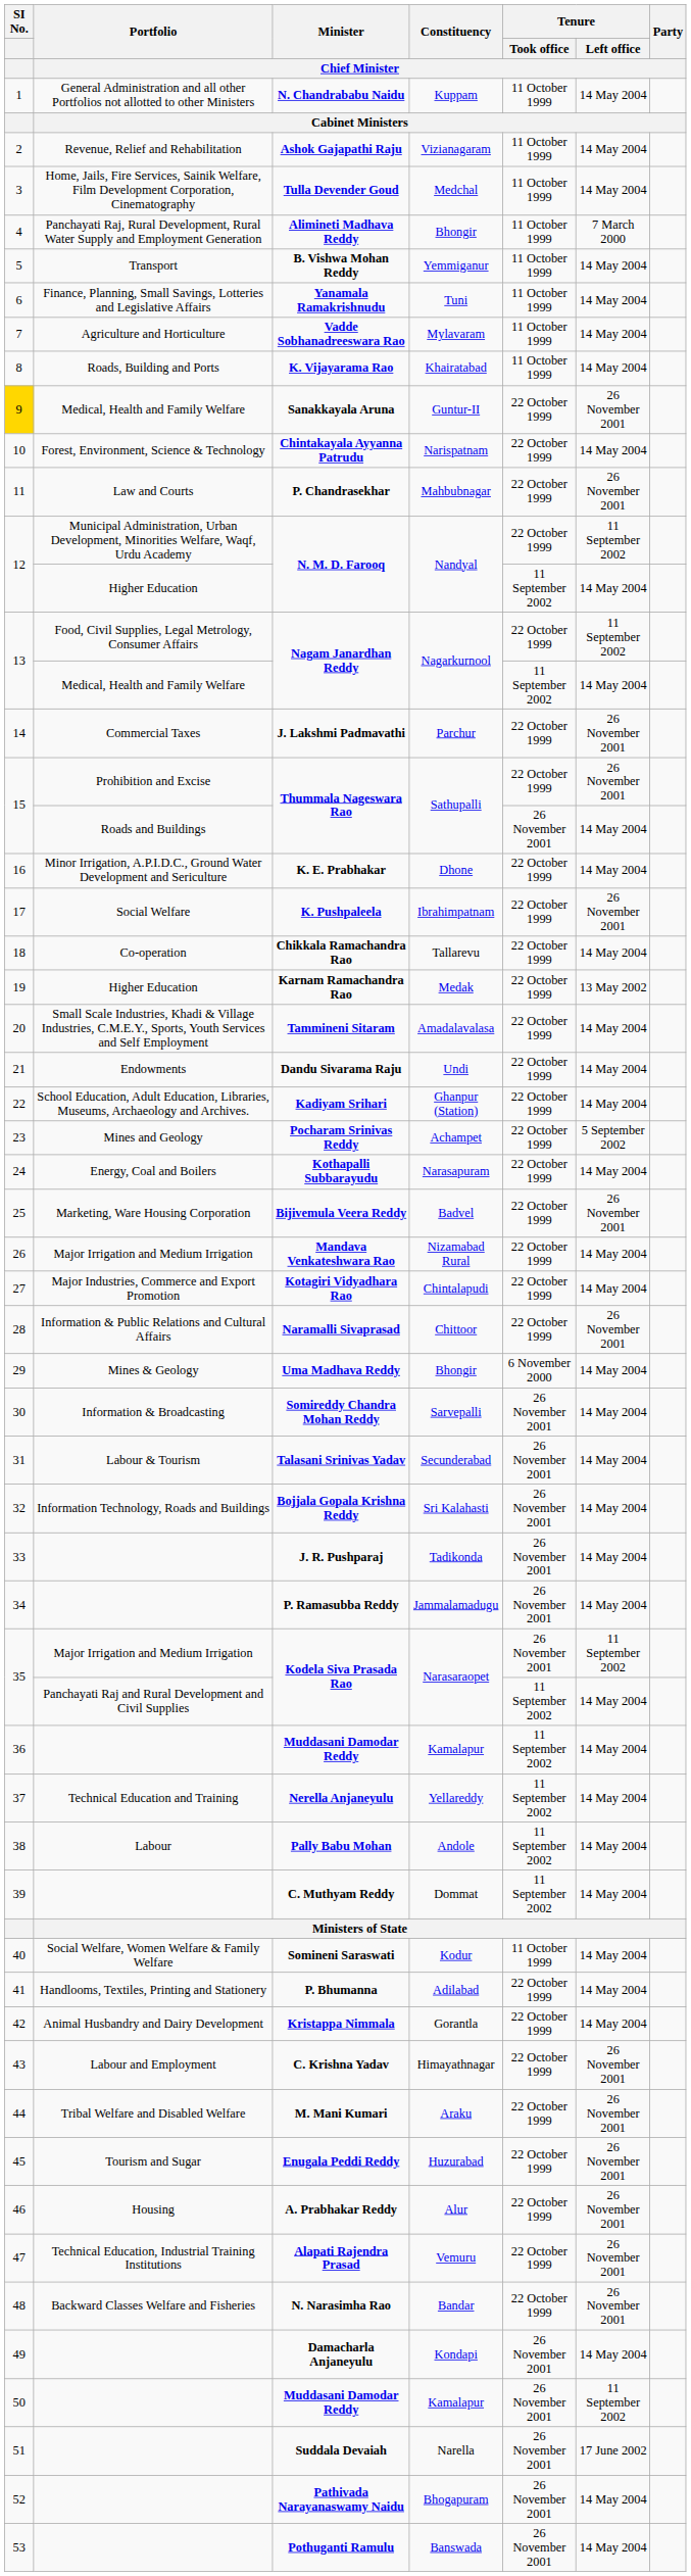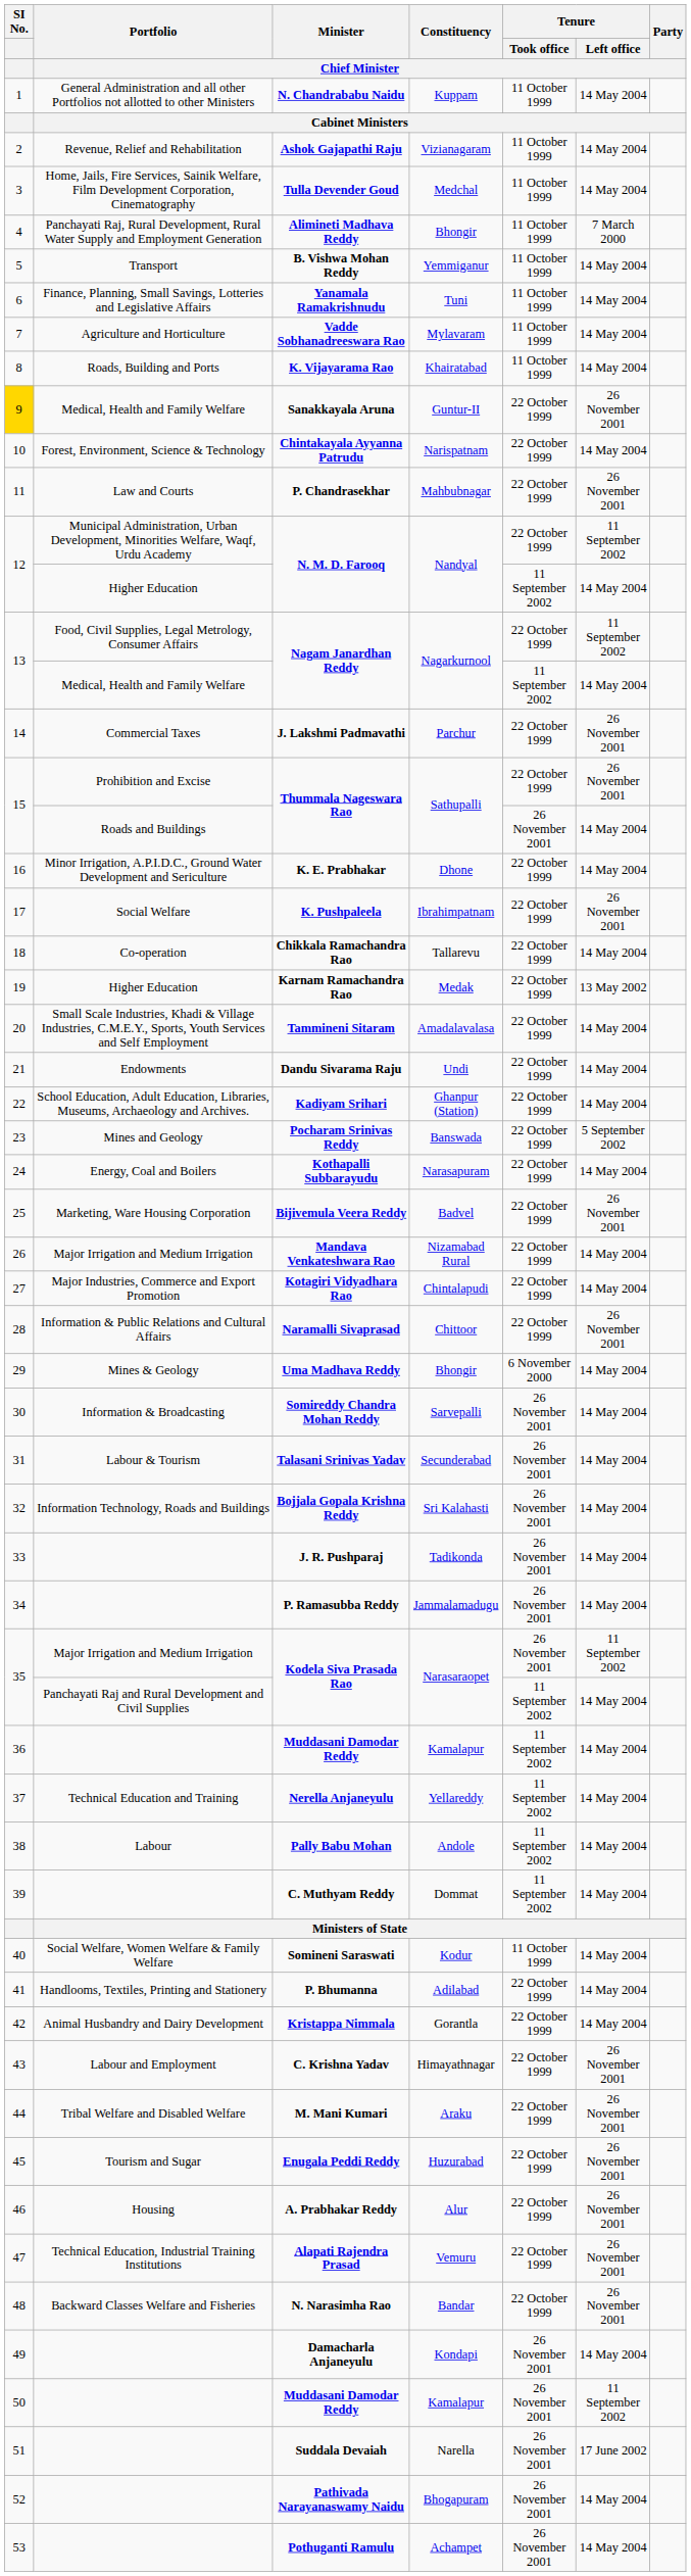 <table class ="wikitable">
 <tr style="text-align: center;">
 <th>SI No.</th>
 <th rowspan="2">Portfolio</th>
 <th rowspan=2>Minister</th>
 <th rowspan=2>Constituency</th>
 <th colspan=2>Tenure</th>
 <th rowspan=2 colspan="2" scope="col">Party</th>
 </tr>
 <tr style="text-align: center;">
 <th></th>
 <th>Took office</th>
 <th>Left office</th>
 </tr>
 <tr style="text-align: center;">
 <th></th>
 <th colspan="7"><strong><a href='#'>Chief Minister</a></strong></th>
 </tr>
 <tr style="text-align: center;">
 <td>1</td>
 <td>General Administration and all other Portfolios not allotted to other Ministers</td>
 <td><strong><a href='#'>N. Chandrababu Naidu</a></strong></td>
 <td><a href='#'>Kuppam</a></td>
 <td>11 October 1999</td>
 <td>14 May 2004</td>
 <td></td>
 </tr>
 <tr style="text-align: center;">
 <th></th>
 <th colspan="7"><strong>Cabinet Ministers</strong></th>
 </tr>
 <tr style="text-align: center;">
 <td>2</td>
 <td>Revenue, Relief and Rehabilitation</td>
 <td><strong><a href='#'>Ashok Gajapathi Raju</a></strong></td>
 <td><a href='#'>Vizianagaram</a></td>
 <td>11 October 1999</td>
 <td>14 May 2004</td>
 <td></td>
 </tr>
 <tr style="text-align: center;">
 <td>3</td>
 <td>Home, Jails, Fire Services, Sainik Welfare, Film Development Corporation, Cinematography</td>
 <td><strong><a href='#'>Tulla Devender Goud</a></strong></td>
 <td><a href='#'>Medchal</a></td>
 <td>11 October 1999</td>
 <td>14 May 2004</td>
 <td></td>
 </tr>
 <tr style="text-align: center;">
 <td>4</td>
 <td>Panchayati Raj, Rural Development, Rural Water Supply and Employment Generation</td>
 <td><strong><a href='#'>Alimineti Madhava Reddy</a></strong></td>
 <td><a href='#'>Bhongir</a></td>
 <td>11 October 1999</td>
 <td>7 March 2000 </td>
 <td></td>
 </tr>
 <tr style="text-align: center;">
 <td>5</td>
 <td>Transport</td>
 <td><strong>B. Vishwa Mohan Reddy</strong></td>
 <td><a href='#'>Yemmiganur</a></td>
 <td>11 October 1999</td>
 <td>14 May 2004</td>
 <td></td>
 </tr>
 <tr style="text-align: center;">
 <td>6</td>
 <td>Finance, Planning, Small Savings, Lotteries and Legislative Affairs</td>
 <td><strong><a href='#'>Yanamala Ramakrishnudu</a></strong></td>
 <td><a href='#'>Tuni</a></td>
 <td>11 October 1999</td>
 <td>14 May 2004</td>
 <td></td>
 </tr>
 <tr style="text-align: center;">
 <td>7</td>
 <td>Agriculture and Horticulture</td>
 <td><strong><a href='#'>Vadde Sobhanadreeswara Rao</a></strong></td>
 <td><a href='#'>Mylavaram</a></td>
 <td>11 October 1999</td>
 <td>14 May 2004</td>
 <td></td>
 </tr>
 <tr style="text-align: center;">
 <td>8</td>
 <td>Roads, Building and Ports</td>
 <td><strong><a href='#'>K. Vijayarama Rao</a></strong></td>
 <td><a href='#'>Khairatabad</a></td>
 <td>11 October 1999</td>
 <td>14 May 2004</td>
 <td></td>
 </tr>
 <tr style="text-align: center;">
 <td style="background: gold;">9</td>
 <td>Medical, Health and Family Welfare</td>
 <td><strong>Sanakkayala Aruna</strong></td>
 <td><a href='#'>Guntur-II</a></td>
 <td>22 October 1999</td>
 <td>26 November 2001</td>
 <td></td>
 </tr>
 <tr style="text-align: center;">
 <td>10</td>
 <td>Forest, Environment, Science & Technology</td>
 <td><strong><a href='#'>Chintakayala Ayyanna Patrudu</a></strong></td>
 <td><a href='#'>Narispatnam</a></td>
 <td>22 October 1999</td>
 <td>14 May 2004</td>
 <td></td>
 </tr>
 <tr style="text-align: center;">
 <td>11</td>
 <td>Law and Courts</td>
 <td><strong>P. Chandrasekhar</strong></td>
 <td><a href='#'>Mahbubnagar</a></td>
 <td>22 October 1999</td>
 <td>26 November 2001</td>
 <td></td>
 </tr>
 <tr style="text-align: center;">
 <td rowspan=2>12</td>
 <td>Municipal Administration, Urban Development, Minorities Welfare, Waqf, Urdu Academy</td>
 <td rowspan=2><strong><a href='#'>N. M. D. Farooq</a></strong></td>
 <td rowspan=2><a href='#'>Nandyal</a></td>
 <td>22 October 1999</td>
 <td>11 September 2002</td>
 <td></td>
 </tr>
 <tr style="text-align: center;">
 <td>Higher Education</td>
 <td>11 September 2002</td>
 <td>14 May 2004</td>
 <td></td>
 </tr>
 <tr style="text-align: center;">
 <td rowspan=2>13</td>
 <td>Food, Civil Supplies, Legal Metrology, Consumer Affairs</td>
 <td rowspan=2><strong><a href='#'>Nagam Janardhan Reddy</a></strong></td>
 <td rowspan=2><a href='#'>Nagarkurnool</a></td>
 <td>22 October 1999</td>
 <td>11 September 2002</td>
 <td></td>
 </tr>
 <tr style="text-align: center;">
 <td>Medical, Health and Family Welfare</td>
 <td>11 September 2002</td>
 <td>14 May 2004</td>
 <td></td>
 </tr>
 <tr style="text-align: center;">
 <td>14</td>
 <td>Commercial Taxes</td>
 <td><strong>J. Lakshmi Padmavathi</strong></td>
 <td><a href='#'>Parchur</a></td>
 <td>22 October 1999</td>
 <td>26 November 2001</td>
 <td></td>
 </tr>
 <tr style="text-align: center;">
 <td rowspan=2>15</td>
 <td>Prohibition and Excise</td>
 <td rowspan=2><strong><a href='#'>Thummala Nageswara Rao</a></strong></td>
 <td rowspan=2><a href='#'>Sathupalli</a></td>
 <td>22 October 1999</td>
 <td>26 November 2001</td>
 <td></td>
 </tr>
 <tr style="text-align: center;">
 <td>Roads and Buildings</td>
 <td>26 November 2001</td>
 <td>14 May 2004</td>
 </tr>
 <tr style="text-align: center;">
 <td>16</td>
 <td>Minor Irrigation, A.P.I.D.C., Ground Water Development and Sericulture</td>
 <td><strong>K. E. Prabhakar</strong></td>
 <td><a href='#'>Dhone</a></td>
 <td>22 October 1999</td>
 <td>14 May 2004</td>
 <td></td>
 </tr>
 <tr style="text-align: center;">
 <td>17</td>
 <td>Social Welfare</td>
 <td><strong><a href='#'>K. Pushpaleela</a></strong></td>
 <td><a href='#'>Ibrahimpatnam</a></td>
 <td>22 October 1999</td>
 <td>26 November 2001</td>
 <td></td>
 </tr>
 <tr style="text-align: center;">
 <td>18</td>
 <td>Co-operation</td>
 <td><strong>Chikkala Ramachandra Rao</strong></td>
 <td>Tallarevu</td>
 <td>22 October 1999</td>
 <td>14 May 2004</td>
 <td></td>
 </tr>
 <tr style="text-align: center;">
 <td>19</td>
 <td>Higher Education</td>
 <td><strong>Karnam Ramachandra Rao</strong></td>
 <td><a href='#'>Medak</a></td>
 <td>22 October 1999</td>
 <td>13 May 2002 </td>
 <td></td>
 </tr>
 <tr style="text-align: center;">
 <td>20</td>
 <td>Small Scale Industries, Khadi & Village Industries, C.M.E.Y., Sports, Youth Services and Self Employment</td>
 <td><strong><a href='#'>Tammineni Sitaram</a></strong></td>
 <td><a href='#'>Amadalavalasa</a></td>
 <td>22 October 1999</td>
 <td>14 May 2004</td>
 <td></td>
 </tr>
 <tr style="text-align: center;">
 <td>21</td>
 <td>Endowments</td>
 <td><strong>Dandu Sivarama Raju</strong></td>
 <td><a href='#'>Undi</a></td>
 <td>22 October 1999</td>
 <td>14 May 2004</td>
 <td></td>
 </tr>
 <tr style="text-align: center;">
 <td>22</td>
 <td>School Education, Adult Education, Libraries, Museums, Archaeology and Archives.</td>
 <td><strong><a href='#'>Kadiyam Srihari</a></strong></td>
 <td><a href='#'>Ghanpur (Station)</a></td>
 <td>22 October 1999</td>
 <td>14 May 2004</td>
 <td></td>
 </tr>
 <tr style="text-align: center;">
 <td>23</td>
 <td>Mines and Geology</td>
 <td><strong><a href='#'>Pocharam Srinivas Reddy</a></strong></td>
-<td><a href='#'>Achampet</a></td>
+<td><a href='#'>Banswada</a></td>
 <td>22 October 1999</td>
 <td>5 September 2002  </td>
 <td></td>
 </tr>
 <tr style="text-align: center;">
 <td>24</td>
 <td>Energy, Coal and Boilers</td>
 <td><strong><a href='#'>Kothapalli Subbarayudu</a></strong></td>
 <td><a href='#'>Narasapuram</a></td>
 <td>22 October 1999</td>
 <td>14 May 2004</td>
 <td></td>
 </tr>
 <tr style="text-align: center;">
 <td>25</td>
 <td>Marketing, Ware Housing Corporation</td>
 <td><strong><a href='#'>Bijivemula Veera Reddy</a></strong></td>
 <td><a href='#'>Badvel</a></td>
 <td>22 October 1999</td>
 <td>26 November 2001</td>
 <td></td>
 </tr>
 <tr style="text-align: center;">
 <td>26</td>
 <td>Major Irrigation and Medium Irrigation</td>
 <td><strong><a href='#'>Mandava Venkateshwara Rao</a></strong></td>
 <td><a href='#'>Nizamabad Rural</a></td>
 <td>22 October 1999</td>
 <td>14 May 2004</td>
 <td></td>
 </tr>
 <tr style="text-align: center;">
 <td>27</td>
 <td>Major Industries, Commerce and Export Promotion</td>
 <td><strong><a href='#'>Kotagiri Vidyadhara Rao</a></strong></td>
 <td><a href='#'>Chintalapudi</a></td>
 <td>22 October 1999</td>
 <td>14 May 2004</td>
 <td></td>
 </tr>
 <tr style="text-align: center;">
 <td>28</td>
 <td>Information & Public Relations and Cultural Affairs</td>
 <td><strong><a href='#'>Naramalli Sivaprasad</a></strong></td>
 <td><a href='#'>Chittoor</a></td>
 <td>22 October 1999 </td>
 <td>26 November 2001</td>
 <td></td>
 </tr>
 <tr style="text-align: center;">
 <td>29</td>
 <td>Mines & Geology</td>
 <td><strong><a href='#'>Uma Madhava Reddy</a></strong></td>
 <td><a href='#'>Bhongir</a></td>
 <td>6 November 2000</td>
 <td>14 May 2004</td>
 <td></td>
 </tr>
 <tr style="text-align: center;">
 <td>30</td>
 <td>Information & Broadcasting</td>
 <td><strong><a href='#'>Somireddy Chandra Mohan Reddy</a></strong></td>
 <td><a href='#'>Sarvepalli</a></td>
 <td>26 November 2001</td>
 <td>14 May 2004</td>
 <td></td>
 </tr>
 <tr style="text-align: center;">
 <td>31</td>
 <td>Labour & Tourism</td>
 <td><strong><a href='#'>Talasani Srinivas Yadav</a></strong></td>
 <td><a href='#'>Secunderabad</a></td>
 <td>26 November 2001</td>
 <td>14 May 2004</td>
 <td></td>
 </tr>
 <tr style="text-align: center;">
 <td>32</td>
 <td>Information Technology, Roads and Buildings</td>
 <td><strong><a href='#'>Bojjala Gopala Krishna Reddy</a></strong></td>
 <td><a href='#'>Sri Kalahasti</a></td>
 <td>26 November 2001</td>
 <td>14 May 2004</td>
 <td></td>
 </tr>
 <tr style="text-align: center;">
 <td>33</td>
 <td></td>
 <td><strong>J. R. Pushparaj</strong></td>
 <td><a href='#'>Tadikonda</a></td>
 <td>26 November 2001</td>
 <td>14 May 2004</td>
 <td></td>
 </tr>
 <tr style="text-align: center;">
 <td>34</td>
 <td></td>
 <td><strong>P. Ramasubba Reddy</strong></td>
 <td><a href='#'>Jammalamadugu</a></td>
 <td>26 November 2001</td>
 <td>14 May 2004</td>
 <td></td>
 </tr>
 <tr style="text-align: center;">
 <td rowspan="2">35</td>
 <td>Major Irrigation and Medium Irrigation</td>
 <td rowspan=2><strong><a href='#'>Kodela Siva Prasada Rao</a></strong></td>
 <td rowspan=2><a href='#'>Narasaraopet</a></td>
 <td>26 November 2001</td>
 <td>11 September 2002</td>
 <td></td>
 </tr>
 <tr style="text-align: center;">
 <td>Panchayati Raj and Rural Development and Civil Supplies</td>
 <td>11 September 2002</td>
 <td>14 May 2004</td>
 <td></td>
 </tr>
 <tr style="text-align: center;">
 <td>36</td>
 <td></td>
 <td><strong><a href='#'>Muddasani Damodar Reddy</a></strong></td>
 <td><a href='#'>Kamalapur</a></td>
 <td>11 September 2002 </td>
 <td>14 May 2004</td>
 <td></td>
 </tr>
 <tr style="text-align: center;">
 <td>37</td>
 <td>Technical Education and Training</td>
 <td><strong><a href='#'>Nerella Anjaneyulu</a></strong></td>
 <td><a href='#'>Yellareddy</a></td>
 <td>11 September 2002</td>
 <td>14 May 2004</td>
 <td></td>
 </tr>
 <tr style="text-align: center;">
 <td>38</td>
 <td>Labour</td>
 <td><strong><a href='#'>Pally Babu Mohan</a></strong></td>
 <td><a href='#'>Andole</a></td>
 <td>11 September 2002</td>
 <td>14 May 2004</td>
 <td></td>
 </tr>
 <tr style="text-align: center;">
 <td>39</td>
 <td></td>
 <td><strong>C. Muthyam Reddy</strong></td>
 <td>Dommat</td>
 <td>11 September 2002</td>
 <td>14 May 2004</td>
 <td></td>
 </tr>
 <tr style="text-align: center;">
 <th></th>
 <th colspan="7"><strong>Ministers of State</strong></th>
 </tr>
 <tr style="text-align: center;">
 <td>40</td>
 <td>Social Welfare, Women Welfare & Family Welfare</td>
 <td><strong>Somineni Saraswati</strong></td>
 <td><a href='#'>Kodur</a></td>
 <td>11 October 1999</td>
 <td>14 May 2004</td>
 <td></td>
 </tr>
 <tr style="text-align: center;">
 <td>41</td>
 <td>Handlooms, Textiles, Printing and Stationery</td>
 <td><strong>P. Bhumanna</strong></td>
 <td><a href='#'>Adilabad</a></td>
 <td>22 October 1999</td>
 <td>14 May 2004</td>
 <td></td>
 </tr>
 <tr style="text-align: center;">
 <td>42</td>
 <td>Animal Husbandry and Dairy Development</td>
 <td><strong><a href='#'>Kristappa Nimmala</a></strong></td>
 <td>Gorantla</td>
 <td>22 October 1999</td>
 <td>14 May 2004</td>
 <td></td>
 </tr>
 <tr style="text-align: center;">
 <td>43</td>
 <td>Labour and Employment</td>
 <td><strong>C. Krishna Yadav</strong></td>
 <td>Himayathnagar</td>
 <td>22 October 1999</td>
 <td>26 November 2001</td>
 <td></td>
 </tr>
 <tr style="text-align: center;">
 <td>44</td>
 <td>Tribal Welfare and Disabled Welfare</td>
 <td><strong>M. Mani Kumari</strong></td>
 <td><a href='#'>Araku</a></td>
 <td>22 October 1999</td>
 <td>26 November 2001</td>
 <td></td>
 </tr>
 <tr style="text-align: center;">
 <td>45</td>
 <td>Tourism and Sugar</td>
 <td><strong><a href='#'>Enugala Peddi Reddy</a></strong></td>
 <td><a href='#'>Huzurabad</a></td>
 <td>22 October 1999</td>
 <td>26 November 2001</td>
 <td></td>
 </tr>
 <tr style="text-align: center;">
 <td>46</td>
 <td>Housing</td>
 <td><strong>A. Prabhakar Reddy</strong></td>
 <td><a href='#'>Alur</a></td>
 <td>22 October 1999</td>
 <td>26 November 2001</td>
 <td></td>
 </tr>
 <tr style="text-align: center;">
 <td>47</td>
 <td>Technical Education, Industrial Training Institutions</td>
 <td><strong><a href='#'>Alapati Rajendra Prasad</a></strong></td>
 <td><a href='#'>Vemuru</a></td>
 <td>22 October 1999</td>
 <td>26 November 2001</td>
 <td></td>
 </tr>
 <tr style="text-align: center;">
 <td>48</td>
 <td>Backward Classes Welfare and Fisheries</td>
 <td><strong>N. Narasimha Rao</strong></td>
 <td><a href='#'>Bandar</a></td>
 <td>22 October 1999 </td>
 <td>26 November 2001</td>
 <td></td>
 </tr>
 <tr style="text-align: center;">
 <td>49</td>
 <td></td>
 <td><strong>Damacharla Anjaneyulu</strong></td>
 <td><a href='#'>Kondapi</a></td>
 <td>26 November 2001</td>
 <td>14 May 2004</td>
 <td></td>
 </tr>
 <tr style="text-align: center;">
 <td>50</td>
 <td></td>
 <td><strong><a href='#'>Muddasani Damodar Reddy</a></strong></td>
 <td><a href='#'>Kamalapur</a></td>
 <td>26 November 2001</td>
 <td>11 September 2002 </td>
 <td></td>
 </tr>
 <tr style="text-align: center;">
 <td>51</td>
 <td></td>
 <td><strong>Suddala Devaiah</strong></td>
 <td>Narella</td>
 <td>26 November 2001</td>
 <td>17 June 2002 </td>
 <td></td>
 </tr>
 <tr style="text-align: center;">
 <td>52</td>
 <td></td>
 <td><strong><a href='#'>Pathivada Narayanaswamy Naidu</a></strong></td>
 <td><a href='#'>Bhogapuram</a></td>
 <td>26 November 2001</td>
 <td>14 May 2004</td>
 <td></td>
 </tr>
 <tr style="text-align: center;">
 <td>53</td>
 <td></td>
 <td><strong><a href='#'>Pothuganti Ramulu</a></strong></td>
-<td><a href='#'>Banswada</a></td>
+<td><a href='#'>Achampet</a></td>
 <td>26 November 2001</td>
 <td>14 May 2004</td>
 <td></td>
 </tr>
 </table>
